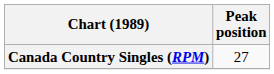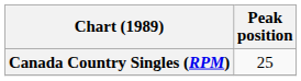 <table class="wikitable sortable plainrowheaders" style="text-align:center">
 <tr>
 <th scope="col">Chart (1989)</th>
 <th scope="col">Peak<br> position</th>
 </tr>
 <tr>
 <th scope="row">Canada Country Singles (<em><a href='#'>RPM</a></em>)</th>
-<td align="center">27</td>
+<td align="center">25</td>
 </tr>
 <tr>
 </tr>
 <tr>
 </tr>
 </table>
